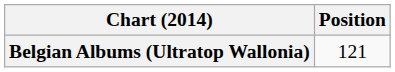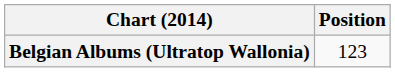 <table class="wikitable plainrowheaders" style="text-align:center">
 <tr>
 <th scope="col">Chart (2014)</th>
 <th scope="col">Position</th>
 </tr>
 <tr>
 <th scope="row">Belgian Albums (Ultratop Wallonia)</th>
-<td>121</td>
+<td>123</td>
 </tr>
 </table>
